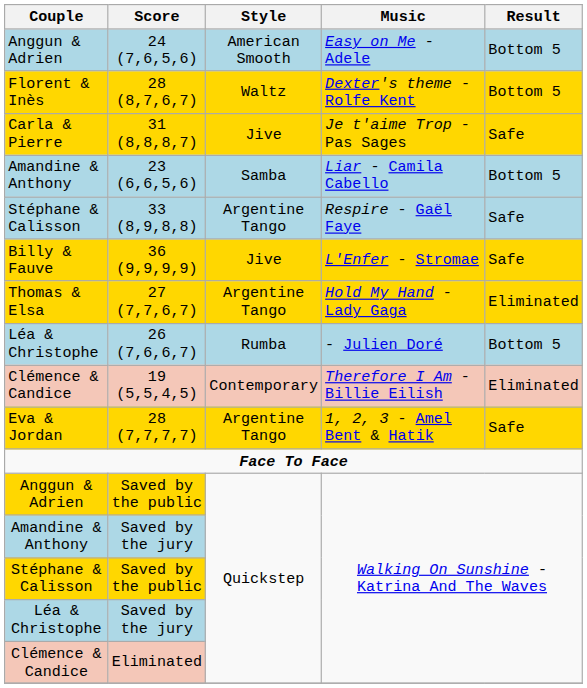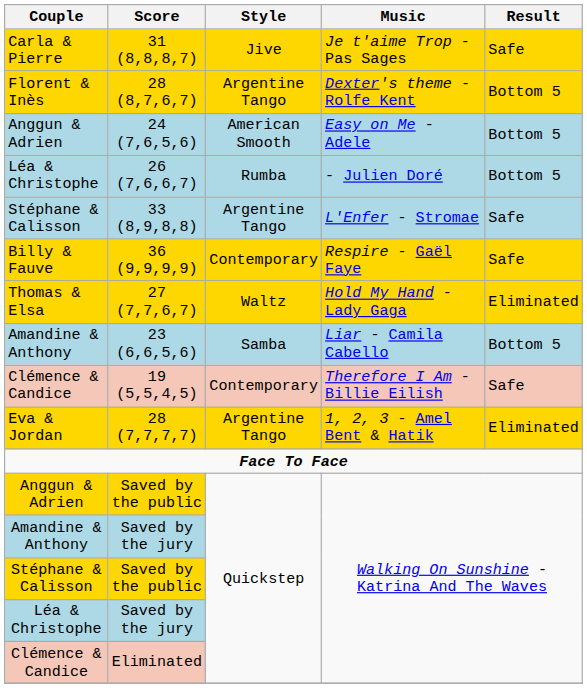 <table class="wikitable" style="width:80%; text-align:center;">
 <tr>
 <th style="width:20%;">Couple</th>
 <th style="width:10%;">Score</th>
 <th style="width:15%;">Style</th>
 <th style="width:60%;">Music</th>
 <th style="width:60%;">Result</th>
 </tr>
+<tr style="background:gold;">
+<td style="text-align:left;">Carla & Pierre</td>
+<td>31 (8,8,8,7)</td>
+<td>Jive</td>
+<td style="text-align:left;"><em>Je t'aime Trop</em> - Pas Sages</td>
+<td style="text-align:left;">Safe</td>
+</tr>
+<tr style="background:gold;">
+<td style="text-align:left;">Florent & Inès</td>
+<td>28 (8,7,6,7)</td>
+<td>Argentine Tango</td>
+<td style="text-align:left;"><em><a href='#'>Dexter</a>'s theme</em> - <a href='#'>Rolfe Kent</a></td>
+<td style="text-align:left;">Bottom 5</td>
+</tr>
 <tr style="background:lightblue;">
 <td style="text-align:left;">Anggun & Adrien</td>
 <td>24 (7,6,5,6)</td>
 <td>American Smooth</td>
 <td style="text-align:left;"><em><a href='#'>Easy on Me</a></em> - <a href='#'>Adele</a></td>
 <td style="text-align:left;">Bottom 5</td>
 </tr>
-<tr style="background:gold;">
-<td style="text-align:left;">Florent & Inès</td>
-<td>28 (8,7,6,7)</td>
-<td>Waltz</td>
-<td style="text-align:left;"><em><a href='#'>Dexter</a>'s theme</em> - <a href='#'>Rolfe Kent</a></td>
+<tr style="background:lightblue;">
+<td style="text-align:left;">Léa & Christophe</td>
+<td>26 (7,6,6,7)</td>
+<td>Rumba</td>
+<td style="text-align:left;"><em></em> - <a href='#'>Julien Doré</a></td>
 <td style="text-align:left;">Bottom 5</td>
 </tr>
+<tr style="background:lightblue;">
+<td style="text-align:left;">Stéphane & Calisson</td>
+<td>33 (8,9,8,8)</td>
+<td>Argentine Tango</td>
+<td style="text-align:left;"><em><a href='#'>L'Enfer</a></em> - <a href='#'>Stromae</a></td>
+<td style="text-align:left;">Safe</td>
+</tr>
 <tr style="background:gold;">
-<td style="text-align:left;">Carla & Pierre</td>
-<td>31 (8,8,8,7)</td>
-<td>Jive</td>
-<td style="text-align:left;"><em>Je t'aime Trop</em> - Pas Sages</td>
+<td style="text-align:left;">Billy & Fauve</td>
+<td>36 (9,9,9,9)</td>
+<td>Contemporary</td>
+<td style="text-align:left;"><em>Respire</em> - <a href='#'>Gaël Faye</a></td>
 <td style="text-align:left;">Safe</td>
+</tr>
+<tr style="background:gold;">
+<td style="text-align:left;">Thomas & Elsa</td>
+<td>27 (7,7,6,7)</td>
+<td>Waltz</td>
+<td style="text-align:left;"><em><a href='#'>Hold My Hand</a></em> - <a href='#'>Lady Gaga</a></td>
+<td style="text-align:left;">Eliminated</td>
 </tr>
 <tr style="background:lightblue;">
 <td style="text-align:left;">Amandine & Anthony</td>
 <td>23 (6,6,5,6)</td>
 <td>Samba</td>
 <td style="text-align:left;"><em><a href='#'>Liar</a></em> - <a href='#'>Camila Cabello</a></td>
 <td style="text-align:left;">Bottom 5</td>
 </tr>
-<tr style="background:lightblue;">
-<td style="text-align:left;">Stéphane & Calisson</td>
-<td>33 (8,9,8,8)</td>
-<td>Argentine Tango</td>
-<td style="text-align:left;"><em>Respire</em> - <a href='#'>Gaël Faye</a></td>
-<td style="text-align:left;">Safe</td>
-</tr>
-<tr style="background:gold;">
-<td style="text-align:left;">Billy & Fauve</td>
-<td>36 (9,9,9,9)</td>
-<td>Jive</td>
-<td style="text-align:left;"><em><a href='#'>L'Enfer</a></em> - <a href='#'>Stromae</a></td>
-<td style="text-align:left;">Safe</td>
-</tr>
-<tr style="background:gold;">
-<td style="text-align:left;">Thomas & Elsa</td>
-<td>27 (7,7,6,7)</td>
-<td>Argentine Tango</td>
-<td style="text-align:left;"><em><a href='#'>Hold My Hand</a></em> - <a href='#'>Lady Gaga</a></td>
-<td style="text-align:left;">Eliminated</td>
-</tr>
-<tr style="background:lightblue;">
-<td style="text-align:left;">Léa & Christophe</td>
-<td>26 (7,6,6,7)</td>
-<td>Rumba</td>
-<td style="text-align:left;"><em></em> - <a href='#'>Julien Doré</a></td>
-<td style="text-align:left;">Bottom 5</td>
-</tr>
 <tr style="background:#f4c7b8;">
 <td style="text-align:left;">Clémence & Candice</td>
 <td>19 (5,5,4,5)</td>
 <td>Contemporary</td>
 <td style="text-align:left;"><em><a href='#'>Therefore I Am</a></em> - <a href='#'>Billie Eilish</a></td>
-<td style="text-align:left;">Eliminated</td>
+<td style="text-align:left;">Safe</td>
 </tr>
 <tr style="background:gold;">
 <td style="text-align:left;">Eva & Jordan</td>
 <td>28 (7,7,7,7)</td>
 <td>Argentine Tango</td>
 <td style="text-align:left;"><em>1, 2, 3</em> - <a href='#'>Amel Bent</a> & <a href='#'>Hatik</a></td>
-<td style="text-align:left;">Safe</td>
+<td style="text-align:left;">Eliminated</td>
 </tr>
 <tr>
 <td colspan=5 style="text-align:center;"><strong><em>Face To Face</em></strong></td>
 </tr>
 <tr>
 <td bgcolor="gold">Anggun & Adrien</td>
 <td bgcolor="gold">Saved by the public</td>
 <td rowspan=5>Quickstep</td>
 <td rowspan=5 colspan=2><em><a href='#'>Walking On Sunshine</a></em> - <a href='#'>Katrina And The Waves</a></td>
 </tr>
 <tr style="background:lightblue;">
 <td>Amandine & Anthony</td>
 <td>Saved by the jury</td>
 </tr>
 <tr style="background:gold;">
 <td>Stéphane & Calisson</td>
 <td>Saved by the public</td>
 </tr>
 <tr style="background:lightblue;">
 <td>Léa & Christophe</td>
 <td>Saved by the jury</td>
 </tr>
 <tr style="background:#f4c7b8;">
 <td>Clémence & Candice</td>
 <td>Eliminated</td>
 </tr>
 <tr>
 </tr>
 </table>
